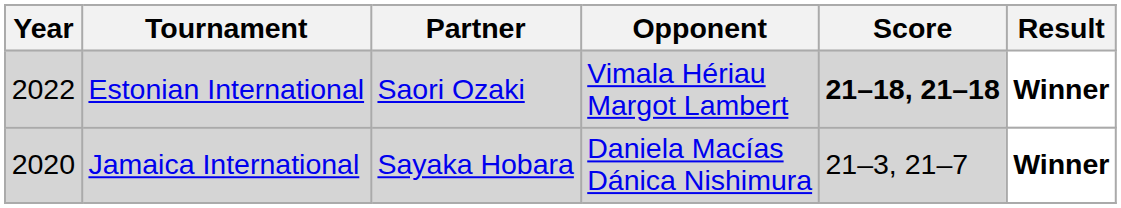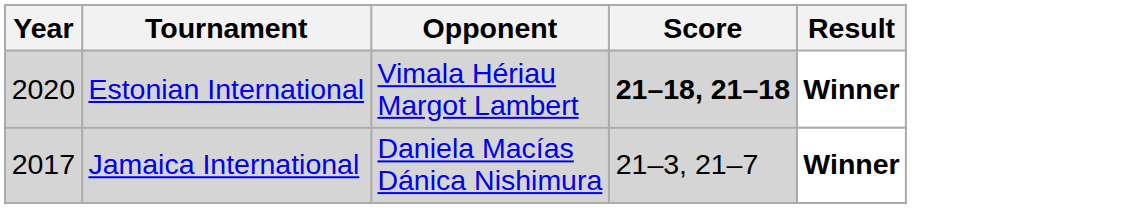 <table class="sortable wikitable" style="font-size: 90%;">
 <tr>
 <th>Year</th>
 <th>Tournament</th>
-<th>Partner</th>
 <th>Opponent</th>
 <th>Score</th>
 <th>Result</th>
 </tr>
 <tr style="background:#D5D5D5">
-<td align="center">2022</td>
+<td align="center">2020</td>
 <td align="left"><a href='#'>Estonian International</a></td>
-<td align="left"> <a href='#'>Saori Ozaki</a></td>
 <td align="left"> <a href='#'>Vimala Hériau</a><br> <a href='#'>Margot Lambert</a></td>
 <td align="left"><strong>21–18, 21–18</strong></td>
 <td style="text-align:left; background:white"> <strong>Winner</strong></td>
 </tr>
 <tr style="background:#D5D5D5">
-<td align="center">2020</td>
+<td align="center">2017</td>
 <td align="left"><a href='#'>Jamaica International</a></td>
-<td align="left"> <a href='#'>Sayaka Hobara</a></td>
 <td align="left"> <a href='#'>Daniela Macías</a><br> <a href='#'>Dánica Nishimura</a></td>
 <td align="left">21–3, 21–7</td>
 <td style="text-align:left; background:white"> <strong>Winner</strong></td>
 </tr>
 </table>
